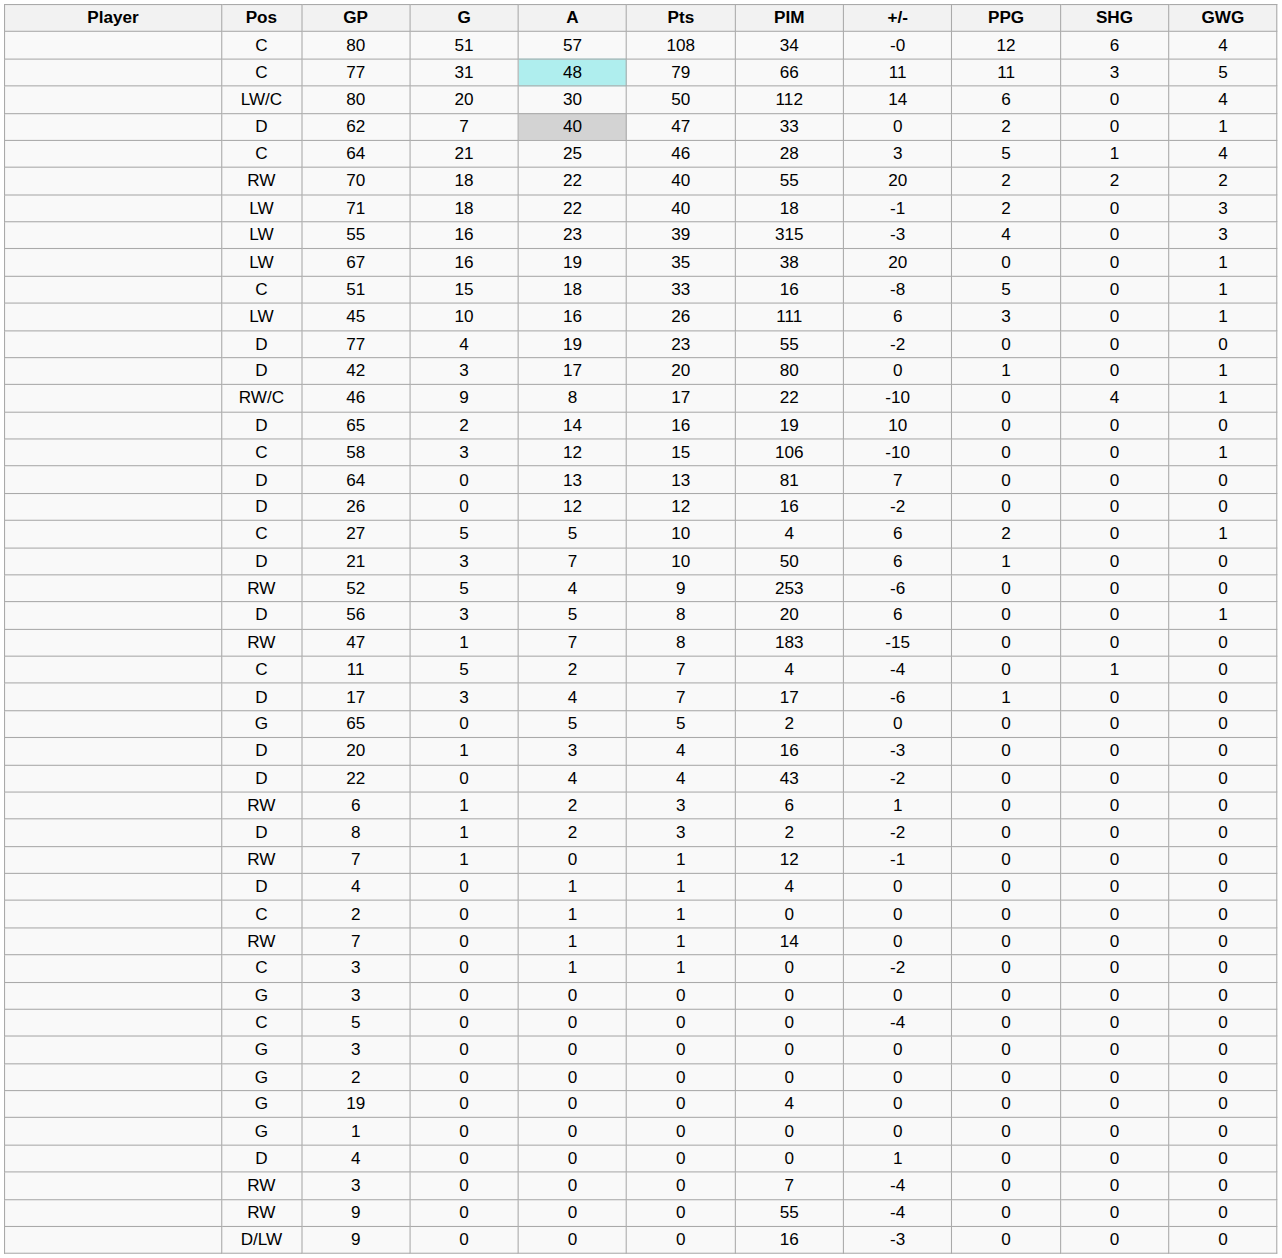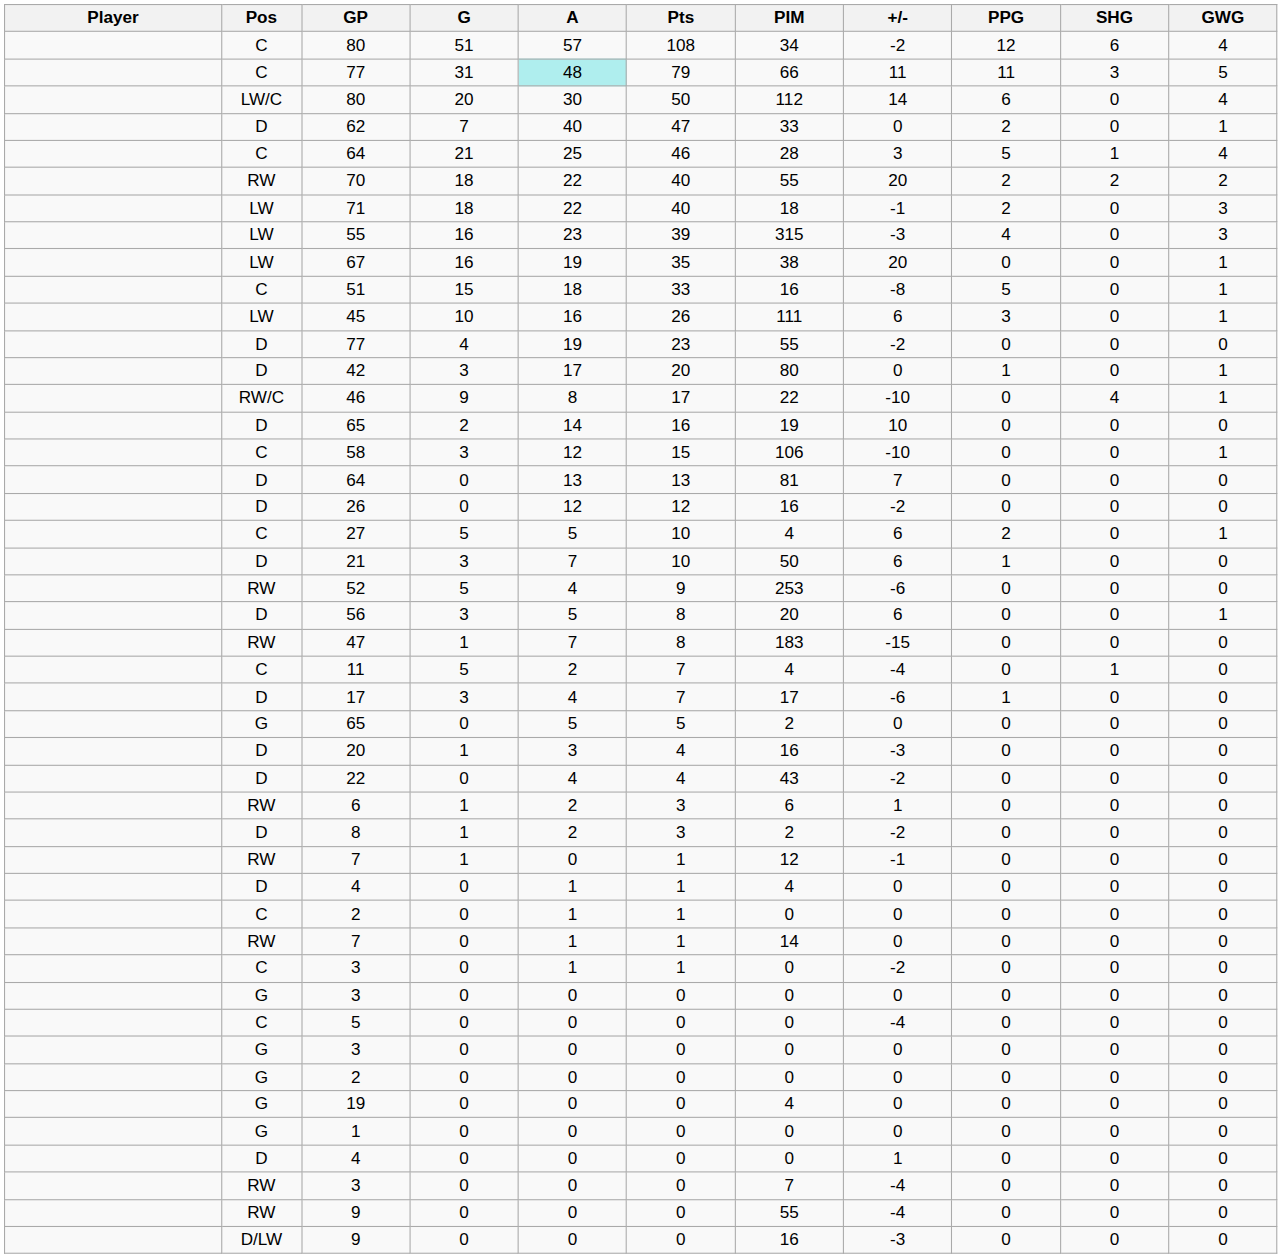 <table class="wikitable sortable" width="60%">
 <tr ALIGN="center">
 <th bgcolor="#DDDDFF" width="10%">Player</th>
 <th bgcolor="#DDDDFF" width="3%" title="Position">Pos</th>
 <th bgcolor="#DDDDFF" width="5%" title="Games played">GP</th>
 <th bgcolor="#DDDDFF" width="5%" title="Goals">G</th>
 <th bgcolor="#DDDDFF" width="5%" title="Assists">A</th>
 <th bgcolor="#DDDDFF" width="5%" title="Points">Pts</th>
 <th bgcolor="#DDDDFF" width="5%" title="Penalties in minutes">PIM</th>
 <th bgcolor="#DDDDFF" width="5%" title="Plus/minus">+/-</th>
 <th bgcolor="#DDDDFF" width="5%" title="Power-play goals">PPG</th>
 <th bgcolor="#DDDDFF" width="5%" title="Short-handed goals">SHG</th>
 <th bgcolor="#DDDDFF" width="5%" title="Game-winning goals">GWG</th>
 </tr>
 <tr align="center">
 <td align="right"></td>
 <td>C</td>
 <td>80</td>
 <td>51</td>
 <td>57</td>
 <td>108</td>
 <td>34</td>
-<td>-0</td>
+<td>-2</td>
 <td>12</td>
 <td>6</td>
 <td>4</td>
 </tr>
 <tr align="center">
 <td align="right"></td>
 <td>C</td>
 <td>77</td>
 <td>31</td>
 <td style="background: paleturquoise;">48</td>
 <td>79</td>
 <td>66</td>
 <td>11</td>
 <td>11</td>
 <td>3</td>
 <td>5</td>
 </tr>
 <tr align="center">
 <td align="right"></td>
 <td>LW/C</td>
 <td>80</td>
 <td>20</td>
 <td>30</td>
 <td>50</td>
 <td>112</td>
 <td>14</td>
 <td>6</td>
 <td>0</td>
 <td>4</td>
 </tr>
 <tr align="center">
 <td align="right"></td>
 <td>D</td>
 <td>62</td>
 <td>7</td>
-<td style="background: lightgrey;">40</td>
+<td>40</td>
 <td>47</td>
 <td>33</td>
 <td>0</td>
 <td>2</td>
 <td>0</td>
 <td>1</td>
 </tr>
 <tr align="center">
 <td align="right"></td>
 <td>C</td>
 <td>64</td>
 <td>21</td>
 <td>25</td>
 <td>46</td>
 <td>28</td>
 <td>3</td>
 <td>5</td>
 <td>1</td>
 <td>4</td>
 </tr>
 <tr align="center">
 <td align="right"></td>
 <td>RW</td>
 <td>70</td>
 <td>18</td>
 <td>22</td>
 <td>40</td>
 <td>55</td>
 <td>20</td>
 <td>2</td>
 <td>2</td>
 <td>2</td>
 </tr>
 <tr align="center">
 <td align="right"></td>
 <td>LW</td>
 <td>71</td>
 <td>18</td>
 <td>22</td>
 <td>40</td>
 <td>18</td>
 <td>-1</td>
 <td>2</td>
 <td>0</td>
 <td>3</td>
 </tr>
 <tr align="center">
 <td align="right"></td>
 <td>LW</td>
 <td>55</td>
 <td>16</td>
 <td>23</td>
 <td>39</td>
 <td>315</td>
 <td>-3</td>
 <td>4</td>
 <td>0</td>
 <td>3</td>
 </tr>
 <tr align="center">
 <td align="right"></td>
 <td>LW</td>
 <td>67</td>
 <td>16</td>
 <td>19</td>
 <td>35</td>
 <td>38</td>
 <td>20</td>
 <td>0</td>
 <td>0</td>
 <td>1</td>
 </tr>
 <tr align="center">
 <td align="right"></td>
 <td>C</td>
 <td>51</td>
 <td>15</td>
 <td>18</td>
 <td>33</td>
 <td>16</td>
 <td>-8</td>
 <td>5</td>
 <td>0</td>
 <td>1</td>
 </tr>
 <tr align="center">
 <td align="right"></td>
 <td>LW</td>
 <td>45</td>
 <td>10</td>
 <td>16</td>
 <td>26</td>
 <td>111</td>
 <td>6</td>
 <td>3</td>
 <td>0</td>
 <td>1</td>
 </tr>
 <tr align="center">
 <td align="right"></td>
 <td>D</td>
 <td>77</td>
 <td>4</td>
 <td>19</td>
 <td>23</td>
 <td>55</td>
 <td>-2</td>
 <td>0</td>
 <td>0</td>
 <td>0</td>
 </tr>
 <tr align="center">
 <td align="right"></td>
 <td>D</td>
 <td>42</td>
 <td>3</td>
 <td>17</td>
 <td>20</td>
 <td>80</td>
 <td>0</td>
 <td>1</td>
 <td>0</td>
 <td>1</td>
 </tr>
 <tr align="center">
 <td align="right"></td>
 <td>RW/C</td>
 <td>46</td>
 <td>9</td>
 <td>8</td>
 <td>17</td>
 <td>22</td>
 <td>-10</td>
 <td>0</td>
 <td>4</td>
 <td>1</td>
 </tr>
 <tr align="center">
 <td align="right"></td>
 <td>D</td>
 <td>65</td>
 <td>2</td>
 <td>14</td>
 <td>16</td>
 <td>19</td>
 <td>10</td>
 <td>0</td>
 <td>0</td>
 <td>0</td>
 </tr>
 <tr align="center">
 <td align="right"></td>
 <td>C</td>
 <td>58</td>
 <td>3</td>
 <td>12</td>
 <td>15</td>
 <td>106</td>
 <td>-10</td>
 <td>0</td>
 <td>0</td>
 <td>1</td>
 </tr>
 <tr align="center">
 <td align="right"></td>
 <td>D</td>
 <td>64</td>
 <td>0</td>
 <td>13</td>
 <td>13</td>
 <td>81</td>
 <td>7</td>
 <td>0</td>
 <td>0</td>
 <td>0</td>
 </tr>
 <tr align="center">
 <td align="right"></td>
 <td>D</td>
 <td>26</td>
 <td>0</td>
 <td>12</td>
 <td>12</td>
 <td>16</td>
 <td>-2</td>
 <td>0</td>
 <td>0</td>
 <td>0</td>
 </tr>
 <tr align="center">
 <td align="right"></td>
 <td>C</td>
 <td>27</td>
 <td>5</td>
 <td>5</td>
 <td>10</td>
 <td>4</td>
 <td>6</td>
 <td>2</td>
 <td>0</td>
 <td>1</td>
 </tr>
 <tr align="center">
 <td align="right"></td>
 <td>D</td>
 <td>21</td>
 <td>3</td>
 <td>7</td>
 <td>10</td>
 <td>50</td>
 <td>6</td>
 <td>1</td>
 <td>0</td>
 <td>0</td>
 </tr>
 <tr align="center">
 <td align="right"></td>
 <td>RW</td>
 <td>52</td>
 <td>5</td>
 <td>4</td>
 <td>9</td>
 <td>253</td>
 <td>-6</td>
 <td>0</td>
 <td>0</td>
 <td>0</td>
 </tr>
 <tr align="center">
 <td align="right"></td>
 <td>D</td>
 <td>56</td>
 <td>3</td>
 <td>5</td>
 <td>8</td>
 <td>20</td>
 <td>6</td>
 <td>0</td>
 <td>0</td>
 <td>1</td>
 </tr>
 <tr align="center">
 <td align="right"></td>
 <td>RW</td>
 <td>47</td>
 <td>1</td>
 <td>7</td>
 <td>8</td>
 <td>183</td>
 <td>-15</td>
 <td>0</td>
 <td>0</td>
 <td>0</td>
 </tr>
 <tr align="center">
 <td align="right"></td>
 <td>C</td>
 <td>11</td>
 <td>5</td>
 <td>2</td>
 <td>7</td>
 <td>4</td>
 <td>-4</td>
 <td>0</td>
 <td>1</td>
 <td>0</td>
 </tr>
 <tr align="center">
 <td align="right"></td>
 <td>D</td>
 <td>17</td>
 <td>3</td>
 <td>4</td>
 <td>7</td>
 <td>17</td>
 <td>-6</td>
 <td>1</td>
 <td>0</td>
 <td>0</td>
 </tr>
 <tr align="center">
 <td align="right"></td>
 <td>G</td>
 <td>65</td>
 <td>0</td>
 <td>5</td>
 <td>5</td>
 <td>2</td>
 <td>0</td>
 <td>0</td>
 <td>0</td>
 <td>0</td>
 </tr>
 <tr align="center">
 <td align="right"></td>
 <td>D</td>
 <td>20</td>
 <td>1</td>
 <td>3</td>
 <td>4</td>
 <td>16</td>
 <td>-3</td>
 <td>0</td>
 <td>0</td>
 <td>0</td>
 </tr>
 <tr align="center">
 <td align="right"></td>
 <td>D</td>
 <td>22</td>
 <td>0</td>
 <td>4</td>
 <td>4</td>
 <td>43</td>
 <td>-2</td>
 <td>0</td>
 <td>0</td>
 <td>0</td>
 </tr>
 <tr align="center">
 <td align="right"></td>
 <td>RW</td>
 <td>6</td>
 <td>1</td>
 <td>2</td>
 <td>3</td>
 <td>6</td>
 <td>1</td>
 <td>0</td>
 <td>0</td>
 <td>0</td>
 </tr>
 <tr align="center">
 <td align="right"></td>
 <td>D</td>
 <td>8</td>
 <td>1</td>
 <td>2</td>
 <td>3</td>
 <td>2</td>
 <td>-2</td>
 <td>0</td>
 <td>0</td>
 <td>0</td>
 </tr>
 <tr align="center">
 <td align="right"></td>
 <td>RW</td>
 <td>7</td>
 <td>1</td>
 <td>0</td>
 <td>1</td>
 <td>12</td>
 <td>-1</td>
 <td>0</td>
 <td>0</td>
 <td>0</td>
 </tr>
 <tr align="center">
 <td align="right"></td>
 <td>D</td>
 <td>4</td>
 <td>0</td>
 <td>1</td>
 <td>1</td>
 <td>4</td>
 <td>0</td>
 <td>0</td>
 <td>0</td>
 <td>0</td>
 </tr>
 <tr align="center">
 <td align="right"></td>
 <td>C</td>
 <td>2</td>
 <td>0</td>
 <td>1</td>
 <td>1</td>
 <td>0</td>
 <td>0</td>
 <td>0</td>
 <td>0</td>
 <td>0</td>
 </tr>
 <tr align="center">
 <td align="right"></td>
 <td>RW</td>
 <td>7</td>
 <td>0</td>
 <td>1</td>
 <td>1</td>
 <td>14</td>
 <td>0</td>
 <td>0</td>
 <td>0</td>
 <td>0</td>
 </tr>
 <tr align="center">
 <td align="right"></td>
 <td>C</td>
 <td>3</td>
 <td>0</td>
 <td>1</td>
 <td>1</td>
 <td>0</td>
 <td>-2</td>
 <td>0</td>
 <td>0</td>
 <td>0</td>
 </tr>
 <tr align="center">
 <td align="right"></td>
 <td>G</td>
 <td>3</td>
 <td>0</td>
 <td>0</td>
 <td>0</td>
 <td>0</td>
 <td>0</td>
 <td>0</td>
 <td>0</td>
 <td>0</td>
 </tr>
 <tr align="center">
 <td align="right"></td>
 <td>C</td>
 <td>5</td>
 <td>0</td>
 <td>0</td>
 <td>0</td>
 <td>0</td>
 <td>-4</td>
 <td>0</td>
 <td>0</td>
 <td>0</td>
 </tr>
 <tr align="center">
 <td align="right"></td>
 <td>G</td>
 <td>3</td>
 <td>0</td>
 <td>0</td>
 <td>0</td>
 <td>0</td>
 <td>0</td>
 <td>0</td>
 <td>0</td>
 <td>0</td>
 </tr>
 <tr align="center">
 <td align="right"></td>
 <td>G</td>
 <td>2</td>
 <td>0</td>
 <td>0</td>
 <td>0</td>
 <td>0</td>
 <td>0</td>
 <td>0</td>
 <td>0</td>
 <td>0</td>
 </tr>
 <tr align="center">
 <td align="right"></td>
 <td>G</td>
 <td>19</td>
 <td>0</td>
 <td>0</td>
 <td>0</td>
 <td>4</td>
 <td>0</td>
 <td>0</td>
 <td>0</td>
 <td>0</td>
 </tr>
 <tr align="center">
 <td align="right"></td>
 <td>G</td>
 <td>1</td>
 <td>0</td>
 <td>0</td>
 <td>0</td>
 <td>0</td>
 <td>0</td>
 <td>0</td>
 <td>0</td>
 <td>0</td>
 </tr>
 <tr align="center">
 <td align="right"></td>
 <td>D</td>
 <td>4</td>
 <td>0</td>
 <td>0</td>
 <td>0</td>
 <td>0</td>
 <td>1</td>
 <td>0</td>
 <td>0</td>
 <td>0</td>
 </tr>
 <tr align="center">
 <td align="right"></td>
 <td>RW</td>
 <td>3</td>
 <td>0</td>
 <td>0</td>
 <td>0</td>
 <td>7</td>
 <td>-4</td>
 <td>0</td>
 <td>0</td>
 <td>0</td>
 </tr>
 <tr align="center">
 <td align="right"></td>
 <td>RW</td>
 <td>9</td>
 <td>0</td>
 <td>0</td>
 <td>0</td>
 <td>55</td>
 <td>-4</td>
 <td>0</td>
 <td>0</td>
 <td>0</td>
 </tr>
 <tr align="center">
 <td align="right"></td>
 <td>D/LW</td>
 <td>9</td>
 <td>0</td>
 <td>0</td>
 <td>0</td>
 <td>16</td>
 <td>-3</td>
 <td>0</td>
 <td>0</td>
 <td>0</td>
 </tr>
 </table>
